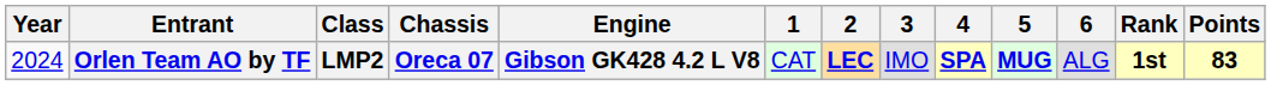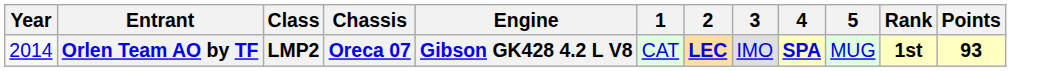 <table class="wikitable" style="text-align:center; font-size:85%">
 <tr>
 <th>Year</th>
 <th>Entrant</th>
 <th>Class</th>
 <th>Chassis</th>
 <th>Engine</th>
 <th>1</th>
 <th>2</th>
 <th>3</th>
 <th>4</th>
 <th>5</th>
-<th>6</th>
 <th>Rank</th>
 <th>Points</th>
 </tr>
 <tr>
-<td><a href='#'>2024</a></td>
+<td><a href='#'>2014</a></td>
 <th><a href='#'>Orlen Team AO</a> by <a href='#'>TF</a></th>
 <th>LMP2</th>
 <th><a href='#'>Oreca 07</a></th>
 <th><a href='#'>Gibson</a> GK428 4.2 L V8</th>
 <td style="background:#DFFFDF;"><a href='#'>CAT</a><br></td>
 <td style="background:#FFDF9F;"><strong><a href='#'>LEC</a><br></strong></td>
 <td style="background:#DFDFDF;"><a href='#'>IMO</a><br></td>
 <td style="background:#FFFFBF;"><strong><a href='#'>SPA</a></strong><br></td>
-<td style="background:#DFFFDF;"><strong><a href='#'>MUG</a><br></strong></td>
-<td style="background:#DFDFDF;"><a href='#'>ALG</a><br></td>
+<td style="background:#DFFFDF;"><a href='#'>MUG</a><br></td>
 <th style="background:#FFFFBF;">1st</th>
-<th style="background:#FFFFBF;">83</th>
+<th style="background:#FFFFBF;">93</th>
 </tr>
 </table>
